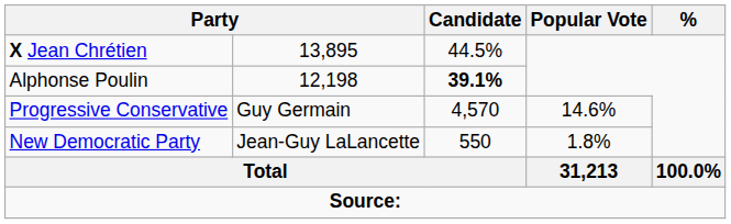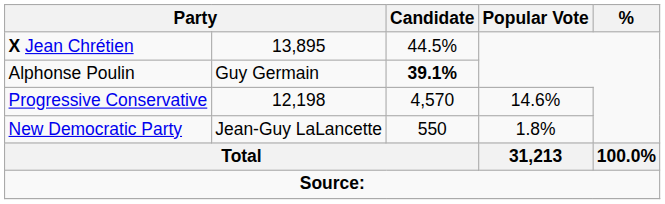 <table class="wikitable">
 <tr>
 <th colspan="2">Party</th>
 <th>Candidate</th>
 <th>Popular Vote</th>
 <th>%</th>
 </tr>
 <tr>
 <td> <strong>X</strong> <a href='#'>Jean Chrétien</a></td>
 <td align=center>13,895</td>
 <td align=center>44.5%</td>
 </tr>
 <tr>
 <td>Alphonse Poulin</td>
-<td align=center>12,198</td>
+<td>Guy Germain</td>
 <td align=center><strong>39.1%</strong></td>
 </tr>
 <tr>
 <td><a href='#'>Progressive Conservative</a></td>
-<td>Guy Germain</td>
+<td align=center>12,198</td>
 <td align=center>4,570</td>
 <td align=center>14.6%</td>
 </tr>
 <tr>
 <td><a href='#'>New Democratic Party</a></td>
 <td>Jean-Guy LaLancette</td>
 <td align=center>550</td>
 <td align=center>1.8%</td>
 </tr>
 <tr>
 <th colspan=3>Total</th>
 <th>31,213</th>
 <th>100.0%</th>
 </tr>
 <tr>
 <td align="center" colspan=5><strong>Source:</strong> </td>
 </tr>
 <tr>
 </tr>
 </table>
